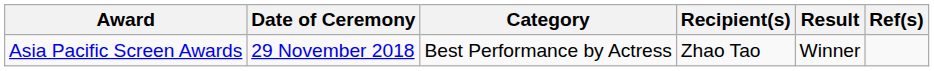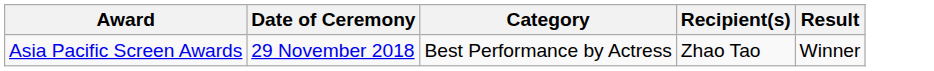 <table class="wikitable">
 <tr>
 <th>Award</th>
 <th>Date of Ceremony</th>
 <th>Category</th>
 <th>Recipient(s)</th>
 <th>Result</th>
-<th>Ref(s)</th>
 </tr>
 <tr>
 <td><a href='#'>Asia Pacific Screen Awards</a></td>
 <td><a href='#'>29 November 2018</a></td>
 <td>Best Performance by Actress</td>
 <td>Zhao Tao</td>
 <td>Winner</td>
-<td></td>
 </tr>
 </table>
